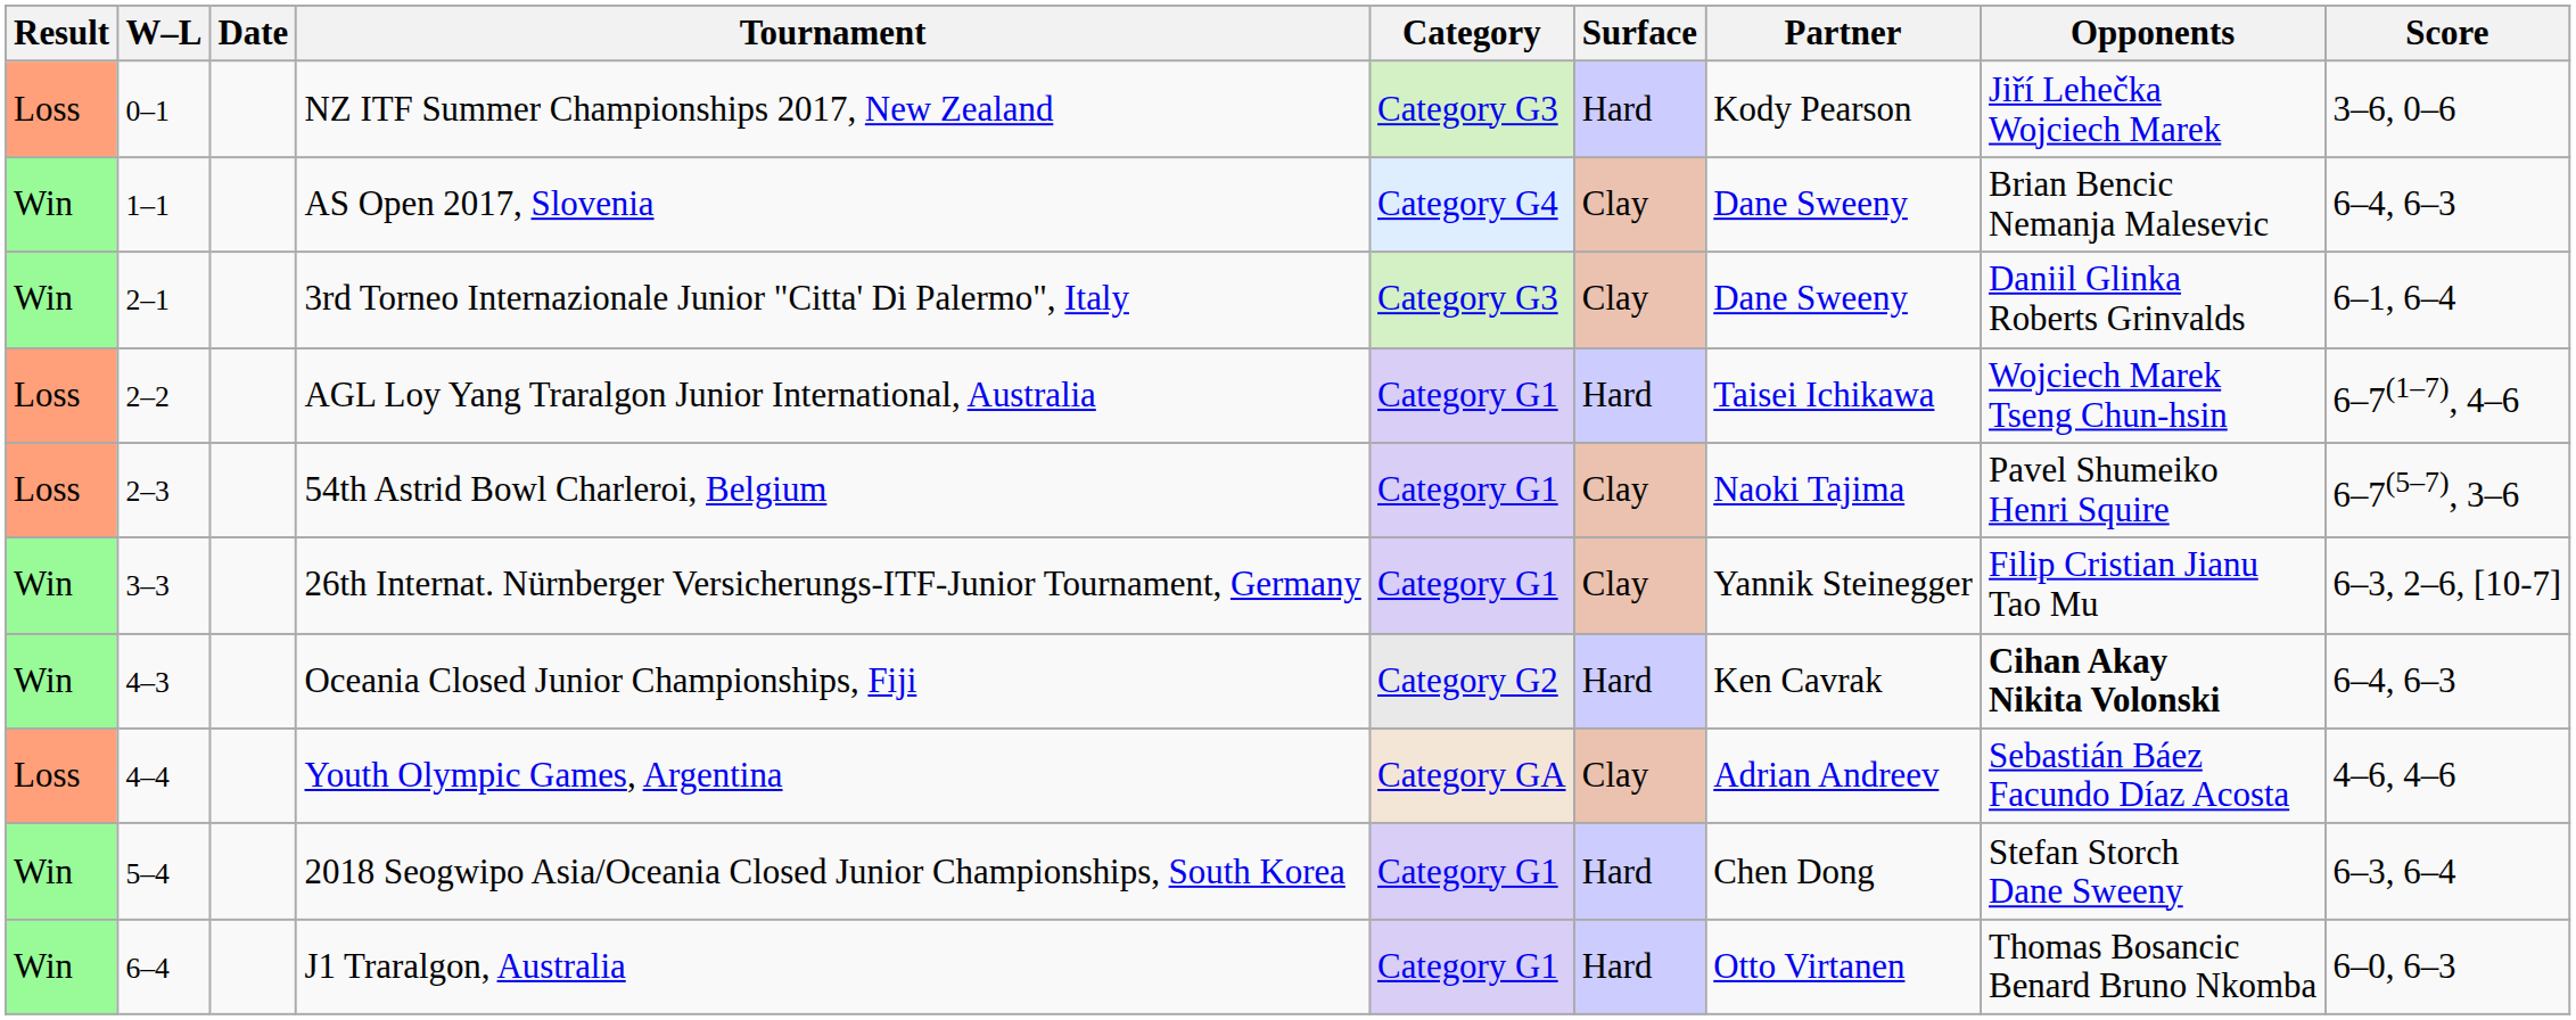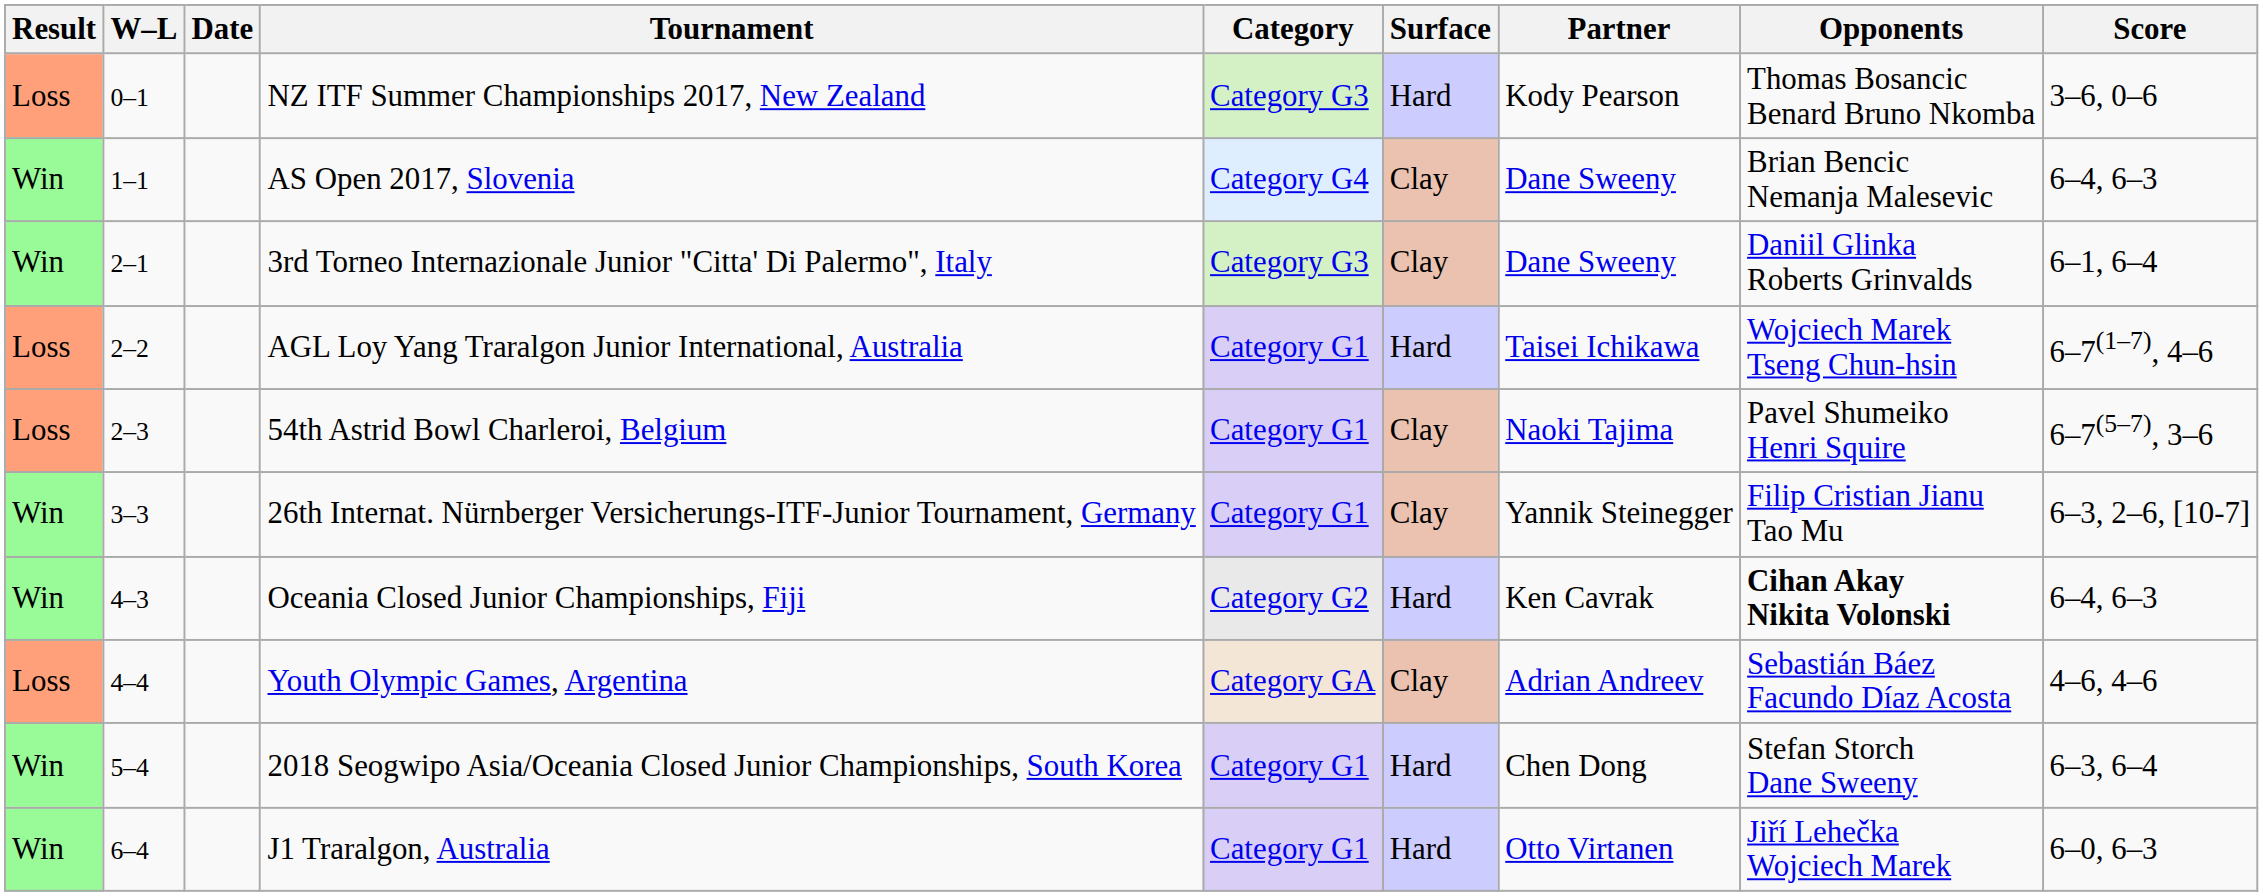 <table class="sortable wikitable">
 <tr>
 <th>Result</th>
 <th class="unsortable">W–L</th>
 <th>Date</th>
 <th>Tournament</th>
 <th>Category</th>
 <th>Surface</th>
 <th>Partner</th>
 <th>Opponents</th>
 <th class="unsortable">Score</th>
 </tr>
 <tr>
 <td style="background:#FFA07A">Loss</td>
 <td><small>0–1</small></td>
 <td></td>
 <td>NZ ITF Summer Championships 2017, <a href='#'>New Zealand</a></td>
 <td style="background:#D4F1C5"><a href='#'>Category G3</a></td>
 <td style="background:#CCCCFF">Hard</td>
 <td> Kody Pearson</td>
-<td> <a href='#'>Jiří Lehečka</a><br> <a href='#'>Wojciech Marek</a></td>
+<td> Thomas Bosancic<br> Benard Bruno Nkomba</td>
 <td>3–6, 0–6</td>
 </tr>
 <tr>
 <td style="background:#98fb98">Win</td>
 <td><small>1–1</small></td>
 <td></td>
 <td>AS Open 2017, <a href='#'>Slovenia</a></td>
 <td style="background:#dfeeff"><a href='#'>Category G4</a></td>
 <td style="background:#EBC2AF">Clay</td>
 <td> <a href='#'>Dane Sweeny</a></td>
 <td> Brian Bencic<br> Nemanja Malesevic</td>
 <td>6–4, 6–3</td>
 </tr>
 <tr>
 <td style="background:#98fb98">Win</td>
 <td><small>2–1</small></td>
 <td></td>
 <td>3rd Torneo Internazionale Junior "Citta' Di Palermo", <a href='#'>Italy</a></td>
 <td style="background:#D4F1C5"><a href='#'>Category G3</a></td>
 <td style="background:#EBC2AF">Clay</td>
 <td> <a href='#'>Dane Sweeny</a></td>
 <td> <a href='#'>Daniil Glinka</a><br> Roberts Grinvalds</td>
 <td>6–1, 6–4</td>
 </tr>
 <tr>
 <td style="background:#FFA07A">Loss</td>
 <td><small>2–2</small></td>
 <td></td>
 <td>AGL Loy Yang Traralgon Junior International, <a href='#'>Australia</a></td>
 <td style="background:#d8cef6"><a href='#'>Category G1</a></td>
 <td style="background:#CCCCFF">Hard</td>
 <td> <a href='#'>Taisei Ichikawa</a></td>
 <td> <a href='#'>Wojciech Marek</a><br> <a href='#'>Tseng Chun-hsin</a></td>
 <td>6–7<sup>(1–7)</sup>, 4–6</td>
 </tr>
 <tr>
 <td style="background:#FFA07A">Loss</td>
 <td><small>2–3</small></td>
 <td></td>
 <td>54th Astrid Bowl Charleroi, <a href='#'>Belgium</a></td>
 <td style="background:#d8cef6"><a href='#'>Category G1</a></td>
 <td style="background:#EBC2AF">Clay</td>
 <td> <a href='#'>Naoki Tajima</a></td>
 <td> Pavel Shumeiko<br> <a href='#'>Henri Squire</a></td>
 <td>6–7<sup>(5–7)</sup>, 3–6</td>
 </tr>
 <tr>
 <td style="background:#98fb98">Win</td>
 <td><small>3–3</small></td>
 <td></td>
 <td>26th Internat. Nürnberger Versicherungs-ITF-Junior Tournament, <a href='#'>Germany</a></td>
 <td style="background:#d8cef6"><a href='#'>Category G1</a></td>
 <td style="background:#EBC2AF">Clay</td>
 <td> Yannik Steinegger</td>
 <td> <a href='#'>Filip Cristian Jianu</a><br> Tao Mu</td>
 <td>6–3, 2–6, [10-7]</td>
 </tr>
 <tr>
 <td style="background:#98fb98">Win</td>
 <td><small>4–3</small></td>
 <td></td>
 <td>Oceania Closed Junior Championships, <a href='#'>Fiji</a></td>
 <td style="background:#e9e9e9"><a href='#'>Category G2</a></td>
 <td style="background:#CCCCFF">Hard</td>
 <td> Ken Cavrak</td>
 <td><strong> Cihan Akay<br> Nikita Volonski</strong></td>
 <td>6–4, 6–3</td>
 </tr>
 <tr>
 <td style="background:#FFA07A">Loss</td>
 <td><small>4–4</small></td>
 <td><a href='#'></a></td>
 <td><a href='#'>Youth Olympic Games</a>, <a href='#'>Argentina</a></td>
 <td style="background:#F3E6D7"><a href='#'>Category GA</a></td>
 <td style="background:#EBC2AF">Clay</td>
 <td> <a href='#'>Adrian Andreev</a></td>
 <td> <a href='#'>Sebastián Báez</a><br> <a href='#'>Facundo Díaz Acosta</a></td>
 <td>4–6, 4–6</td>
 </tr>
 <tr>
 <td style="background:#98fb98">Win</td>
 <td><small>5–4</small></td>
 <td></td>
 <td>2018 Seogwipo Asia/Oceania Closed Junior Championships, <a href='#'>South Korea</a></td>
 <td style="background:#d8cef6"><a href='#'>Category G1</a></td>
 <td style="background:#CCCCFF">Hard</td>
 <td> Chen Dong</td>
 <td> Stefan Storch<br> <a href='#'>Dane Sweeny</a></td>
 <td>6–3, 6–4</td>
 </tr>
 <tr>
 <td style="background:#98fb98">Win</td>
 <td><small>6–4</small></td>
 <td></td>
 <td>J1 Traralgon, <a href='#'>Australia</a></td>
 <td style="background:#d8cef6"><a href='#'>Category G1</a></td>
 <td style="background:#CCCCFF">Hard</td>
 <td> <a href='#'>Otto Virtanen</a></td>
-<td> Thomas Bosancic<br> Benard Bruno Nkomba</td>
+<td> <a href='#'>Jiří Lehečka</a><br> <a href='#'>Wojciech Marek</a></td>
 <td>6–0, 6–3</td>
 </tr>
 </table>
